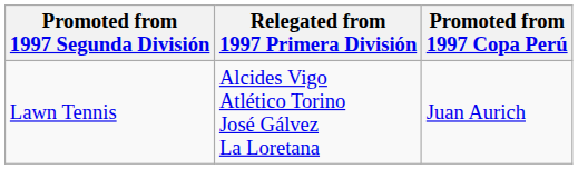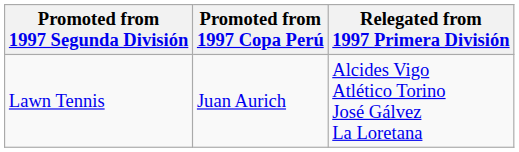 <table class="wikitable">
 <tr>
 <th>Promoted from<br><a href='#'>1997 Segunda División</a></th>
+<th>Promoted from<br><a href='#'>1997 Copa Perú</a></th>
 <th>Relegated from<br><a href='#'>1997 Primera División</a></th>
-<th>Promoted from<br><a href='#'>1997 Copa Perú</a></th>
 </tr>
 <tr>
 <td> <a href='#'>Lawn Tennis</a> </td>
+<td> <a href='#'>Juan Aurich</a> </td>
 <td> <a href='#'>Alcides Vigo</a> <br> <a href='#'>Atlético Torino</a> <br> <a href='#'>José Gálvez</a> <br> <a href='#'>La Loretana</a> </td>
-<td> <a href='#'>Juan Aurich</a> </td>
 </tr>
 </table>
